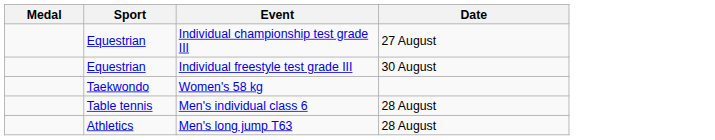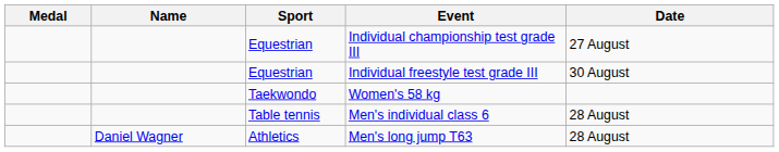 <table class="wikitable sortable" style="font-size:95%">
 <tr>
 <th style="width:6em">Medal</th>
+<th style="width:11em">Name</th>
 <th style="width:7em">Sport</th>
 <th style="width:16em">Event</th>
 <th style="width:15em">Date</th>
 </tr>
 <tr>
+<td></td>
 <td></td>
 <td><a href='#'>Equestrian</a></td>
 <td><a href='#'>Individual championship test grade III</a></td>
 <td>27 August</td>
 </tr>
 <tr>
 <td></td>
+<td></td>
 <td><a href='#'>Equestrian</a></td>
 <td><a href='#'>Individual freestyle test grade III</a></td>
 <td>30 August</td>
 </tr>
 <tr>
+<td></td>
 <td></td>
 <td><a href='#'>Taekwondo</a></td>
 <td><a href='#'>Women's 58 kg</a></td>
 <td></td>
 </tr>
 <tr>
 <td></td>
+<td></td>
 <td><a href='#'>Table tennis</a></td>
 <td><a href='#'>Men's individual class 6</a></td>
 <td>28 August</td>
 </tr>
 <tr>
 <td></td>
+<td><a href='#'>Daniel Wagner</a></td>
 <td><a href='#'>Athletics</a></td>
 <td><a href='#'>Men's long jump T63</a></td>
 <td>28 August</td>
 </tr>
 </table>
